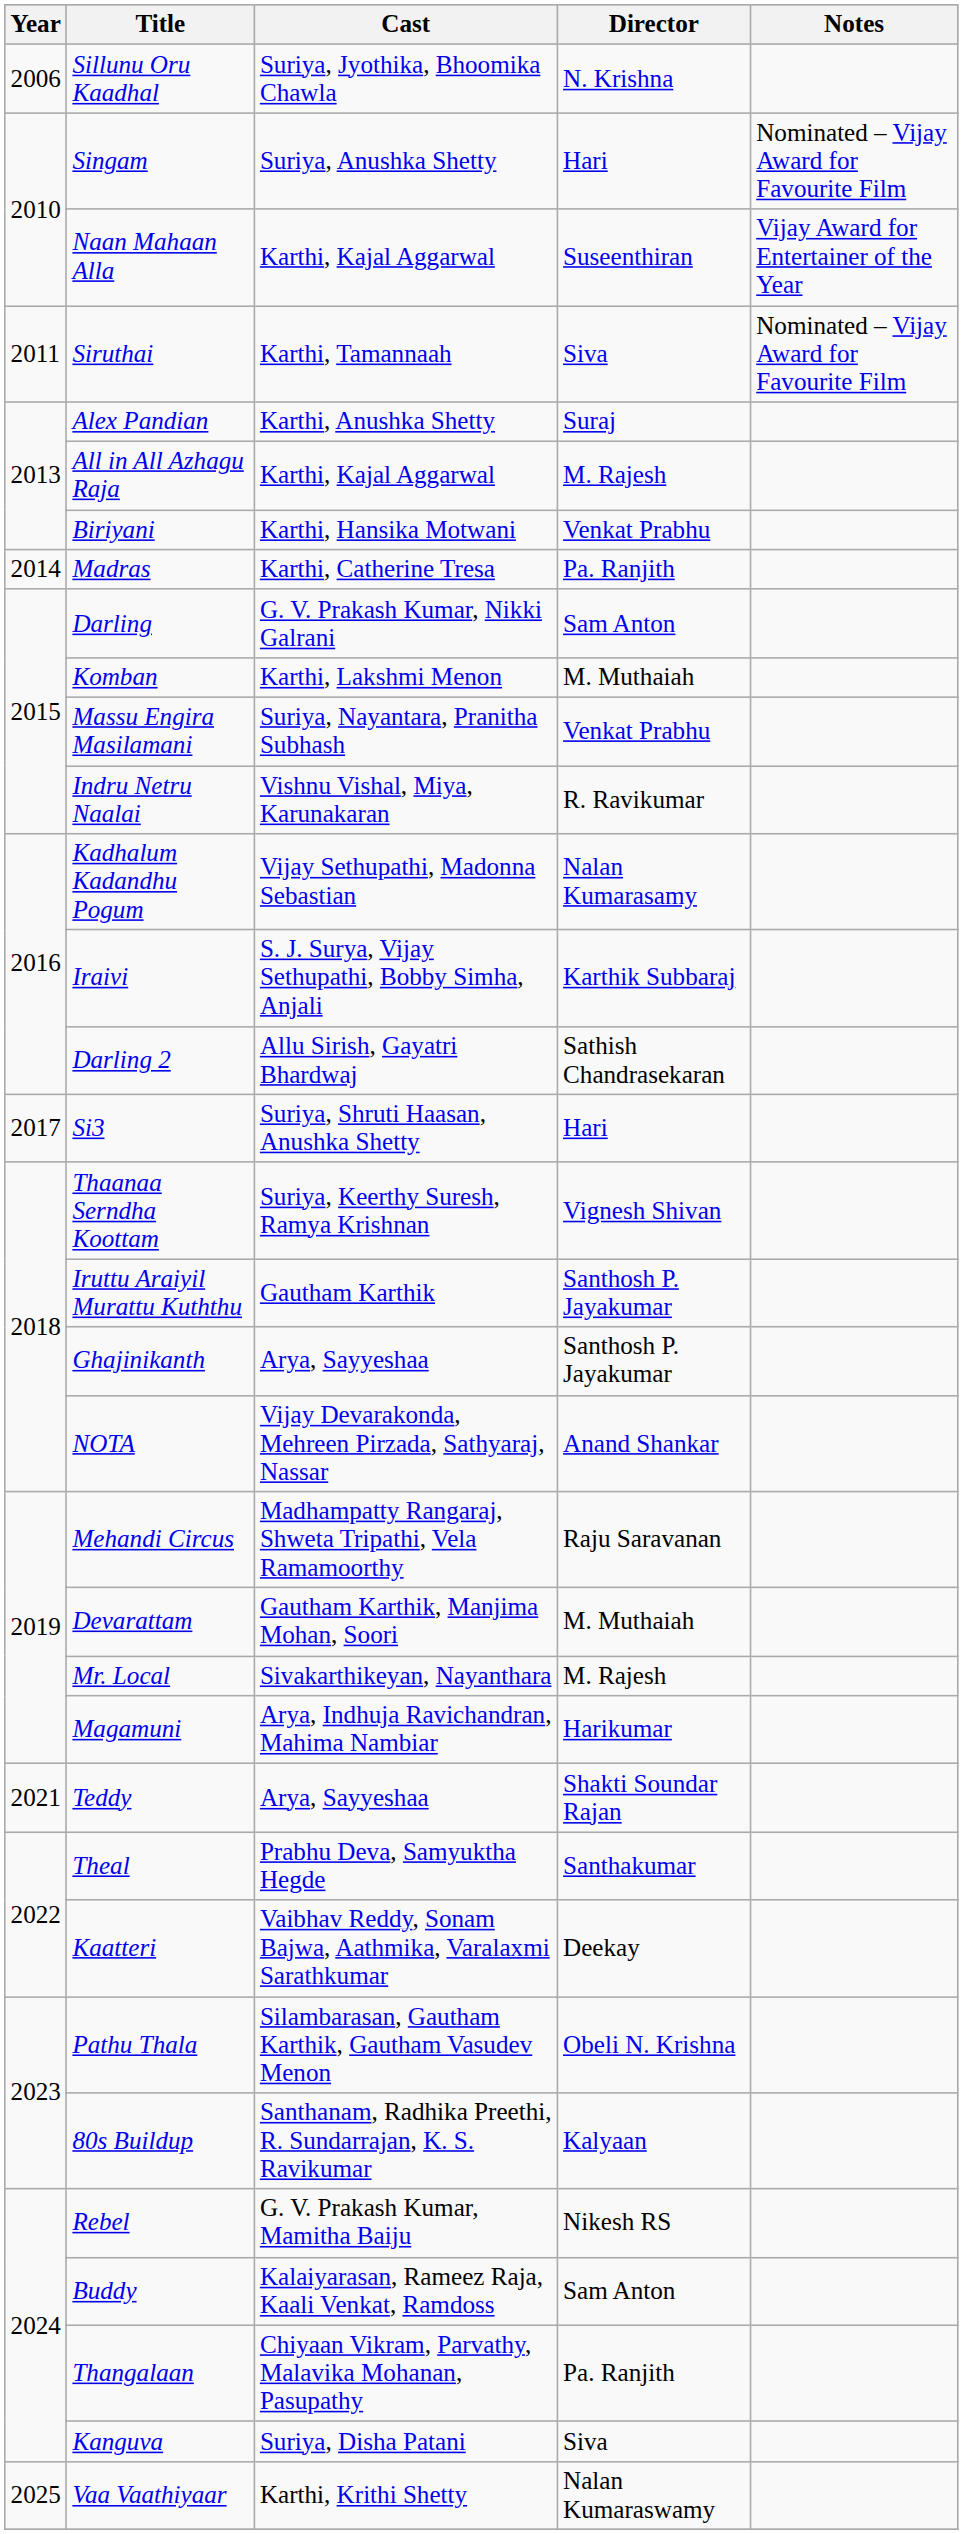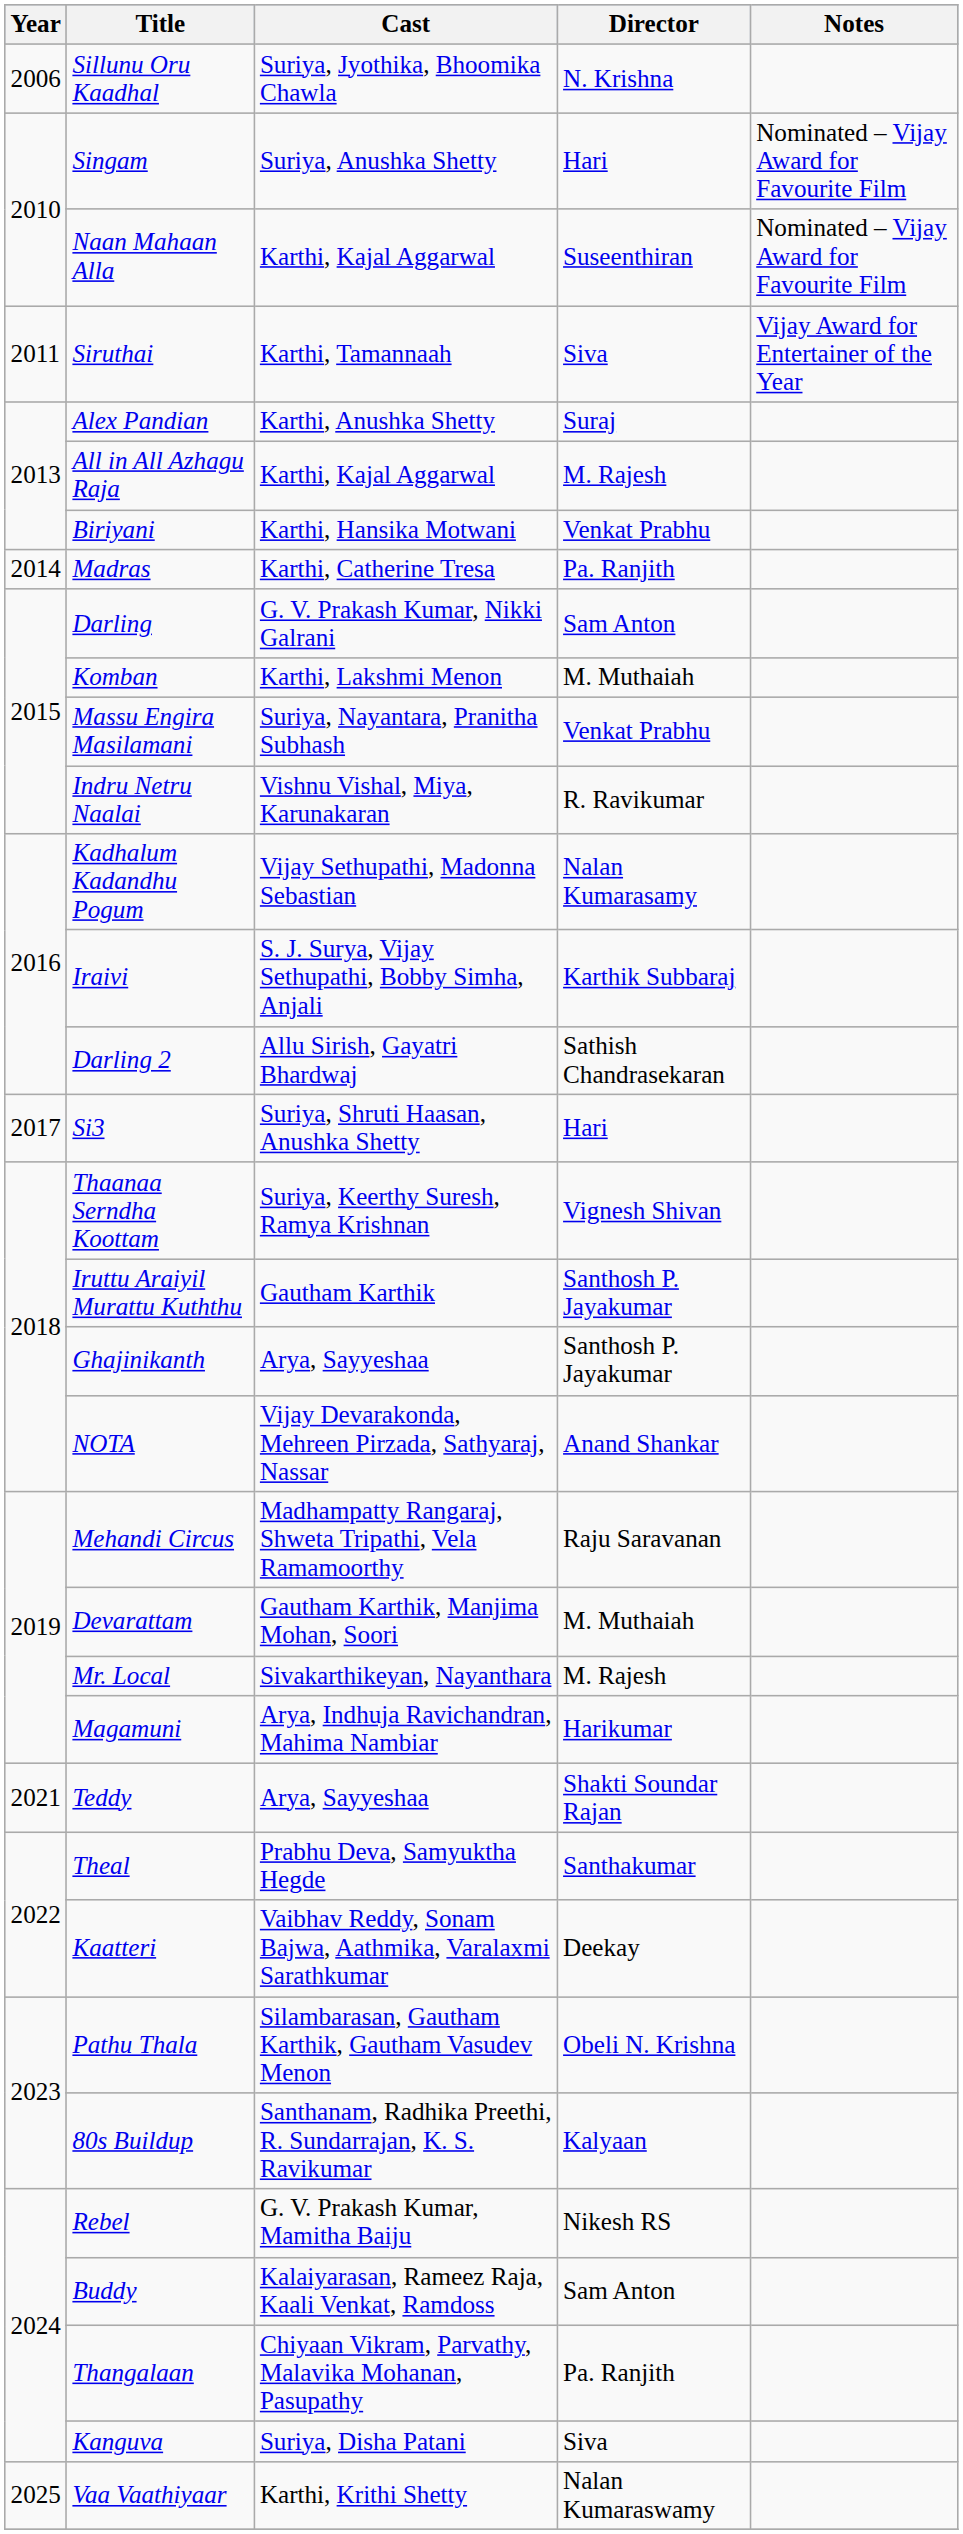 <table class="wikitable">
 <tr style="background:LightSteelBlue;">
 <th>Year</th>
 <th>Title</th>
 <th>Cast</th>
 <th>Director</th>
 <th>Notes</th>
 </tr>
 <tr>
 <td>2006</td>
 <td><em><a href='#'>Sillunu Oru Kaadhal</a></em></td>
 <td><a href='#'>Suriya</a>, <a href='#'>Jyothika</a>, <a href='#'>Bhoomika Chawla</a></td>
 <td><a href='#'>N. Krishna</a></td>
 <td></td>
 </tr>
 <tr>
 <td rowspan="2">2010</td>
 <td><em><a href='#'>Singam</a></em></td>
 <td><a href='#'>Suriya</a>, <a href='#'>Anushka Shetty</a></td>
 <td><a href='#'>Hari</a></td>
 <td>Nominated – <a href='#'>Vijay Award for Favourite Film</a></td>
 </tr>
 <tr>
 <td><em><a href='#'>Naan Mahaan Alla</a></em></td>
 <td><a href='#'>Karthi</a>, <a href='#'>Kajal Aggarwal</a></td>
 <td><a href='#'>Suseenthiran</a></td>
-<td><a href='#'>Vijay Award for Entertainer of the Year</a></td>
+<td>Nominated – <a href='#'>Vijay Award for Favourite Film</a></td>
 </tr>
 <tr>
 <td>2011</td>
 <td><em><a href='#'>Siruthai</a></em></td>
 <td><a href='#'>Karthi</a>, <a href='#'>Tamannaah</a></td>
 <td><a href='#'>Siva</a></td>
-<td>Nominated – <a href='#'>Vijay Award for Favourite Film</a></td>
+<td><a href='#'>Vijay Award for Entertainer of the Year</a></td>
 </tr>
 <tr>
 <td rowspan="3">2013</td>
 <td><em><a href='#'>Alex Pandian</a></em></td>
 <td><a href='#'>Karthi</a>, <a href='#'>Anushka Shetty</a></td>
 <td><a href='#'>Suraj</a></td>
 <td></td>
 </tr>
 <tr>
 <td><em><a href='#'>All in All Azhagu Raja</a></em></td>
 <td><a href='#'>Karthi</a>, <a href='#'>Kajal Aggarwal</a></td>
 <td><a href='#'>M. Rajesh</a></td>
 <td></td>
 </tr>
 <tr>
 <td><em><a href='#'>Biriyani</a></em></td>
 <td><a href='#'>Karthi</a>, <a href='#'>Hansika Motwani</a></td>
 <td><a href='#'>Venkat Prabhu</a></td>
 <td></td>
 </tr>
 <tr>
 <td>2014</td>
 <td><em><a href='#'>Madras</a></em></td>
 <td><a href='#'>Karthi</a>, <a href='#'>Catherine Tresa</a></td>
 <td><a href='#'>Pa. Ranjith</a></td>
 <td></td>
 </tr>
 <tr>
 <td rowspan="4">2015</td>
 <td><em><a href='#'>Darling</a></em></td>
 <td><a href='#'>G. V. Prakash Kumar</a>, <a href='#'>Nikki Galrani</a></td>
 <td><a href='#'>Sam Anton</a></td>
 <td></td>
 </tr>
 <tr>
 <td><em><a href='#'>Komban</a></em></td>
 <td><a href='#'>Karthi</a>, <a href='#'>Lakshmi Menon</a></td>
 <td>M. Muthaiah</td>
 <td></td>
 </tr>
 <tr>
 <td><em><a href='#'>Massu Engira Masilamani</a></em></td>
 <td><a href='#'>Suriya</a>, <a href='#'>Nayantara</a>, <a href='#'>Pranitha Subhash</a></td>
 <td><a href='#'>Venkat Prabhu</a></td>
 <td></td>
 </tr>
 <tr>
 <td><em><a href='#'>Indru Netru Naalai</a></em></td>
 <td><a href='#'>Vishnu Vishal</a>, <a href='#'>Miya</a>, <a href='#'>Karunakaran</a></td>
 <td>R. Ravikumar</td>
 <td></td>
 </tr>
 <tr>
 <td rowspan="3">2016</td>
 <td><em><a href='#'>Kadhalum Kadandhu Pogum</a></em></td>
 <td><a href='#'>Vijay Sethupathi</a>, <a href='#'>Madonna Sebastian</a></td>
 <td><a href='#'>Nalan Kumarasamy</a></td>
 <td></td>
 </tr>
 <tr>
 <td><em><a href='#'>Iraivi</a></em></td>
 <td><a href='#'>S. J. Surya</a>, <a href='#'>Vijay Sethupathi</a>, <a href='#'>Bobby Simha</a>, <a href='#'>Anjali</a></td>
 <td><a href='#'>Karthik Subbaraj</a></td>
 <td></td>
 </tr>
 <tr>
 <td><em><a href='#'>Darling 2</a></em></td>
 <td><a href='#'>Allu Sirish</a>, <a href='#'>Gayatri Bhardwaj</a></td>
 <td>Sathish Chandrasekaran</td>
 <td></td>
 </tr>
 <tr>
 <td>2017</td>
 <td><em><a href='#'>Si3</a></em></td>
 <td><a href='#'>Suriya</a>, <a href='#'>Shruti Haasan</a>, <a href='#'>Anushka Shetty</a></td>
 <td><a href='#'>Hari</a></td>
 <td></td>
 </tr>
 <tr>
 <td rowspan="4">2018</td>
 <td><em><a href='#'>Thaanaa Serndha Koottam</a></em></td>
 <td><a href='#'>Suriya</a>, <a href='#'>Keerthy Suresh</a>, <a href='#'>Ramya Krishnan</a></td>
 <td><a href='#'>Vignesh Shivan</a></td>
 <td></td>
 </tr>
 <tr>
 <td><em><a href='#'>Iruttu Araiyil Murattu Kuththu</a></em></td>
 <td><a href='#'>Gautham Karthik</a></td>
 <td><a href='#'>Santhosh P. Jayakumar</a></td>
 <td></td>
 </tr>
 <tr>
 <td><em><a href='#'>Ghajinikanth</a></em></td>
 <td><a href='#'>Arya</a>, <a href='#'>Sayyeshaa</a></td>
 <td>Santhosh P. Jayakumar</td>
 <td></td>
 </tr>
 <tr>
 <td><em><a href='#'>NOTA</a></em></td>
 <td><a href='#'>Vijay Devarakonda</a>, <a href='#'>Mehreen Pirzada</a>, <a href='#'>Sathyaraj</a>, <a href='#'>Nassar</a></td>
 <td><a href='#'>Anand Shankar</a></td>
 <td></td>
 </tr>
 <tr>
 <td rowspan="4">2019</td>
 <td><em><a href='#'>Mehandi Circus</a></em></td>
 <td><a href='#'>Madhampatty Rangaraj</a>, <a href='#'>Shweta Tripathi</a>, <a href='#'>Vela Ramamoorthy</a></td>
 <td>Raju Saravanan</td>
 <td></td>
 </tr>
 <tr>
 <td><em><a href='#'>Devarattam</a></em></td>
 <td><a href='#'>Gautham Karthik</a>, <a href='#'>Manjima Mohan</a>, <a href='#'>Soori</a></td>
 <td>M. Muthaiah</td>
 <td></td>
 </tr>
 <tr>
 <td><em><a href='#'>Mr. Local</a></em></td>
 <td><a href='#'>Sivakarthikeyan</a>, <a href='#'>Nayanthara</a></td>
 <td>M. Rajesh</td>
 <td></td>
 </tr>
 <tr>
 <td><em><a href='#'>Magamuni</a></em></td>
 <td><a href='#'>Arya</a>, <a href='#'>Indhuja Ravichandran</a>, <a href='#'>Mahima Nambiar</a></td>
 <td><a href='#'>Harikumar</a></td>
 <td></td>
 </tr>
 <tr>
 <td>2021</td>
 <td><em><a href='#'>Teddy</a></em></td>
 <td><a href='#'>Arya</a>, <a href='#'>Sayyeshaa</a></td>
 <td><a href='#'>Shakti Soundar Rajan</a></td>
 <td></td>
 </tr>
 <tr>
 <td rowspan="2">2022</td>
 <td><em><a href='#'>Theal</a></em></td>
 <td><a href='#'>Prabhu Deva</a>, <a href='#'>Samyuktha Hegde</a></td>
 <td><a href='#'>Santhakumar</a></td>
 <td></td>
 </tr>
 <tr>
 <td><em><a href='#'>Kaatteri</a></em></td>
 <td><a href='#'>Vaibhav Reddy</a>, <a href='#'>Sonam Bajwa</a>, <a href='#'>Aathmika</a>, <a href='#'>Varalaxmi Sarathkumar</a></td>
 <td>Deekay</td>
 <td></td>
 </tr>
 <tr>
 <td rowspan="2">2023</td>
 <td><em><a href='#'>Pathu Thala</a></em></td>
 <td><a href='#'>Silambarasan</a>, <a href='#'>Gautham Karthik</a>, <a href='#'>Gautham Vasudev Menon</a></td>
 <td><a href='#'>Obeli N. Krishna</a></td>
 <td></td>
 </tr>
 <tr>
 <td><em><a href='#'>80s Buildup</a></em></td>
 <td><a href='#'>Santhanam</a>, Radhika Preethi, <a href='#'>R. Sundarrajan</a>, <a href='#'>K. S. Ravikumar</a></td>
 <td><a href='#'>Kalyaan</a></td>
 <td></td>
 </tr>
 <tr>
 <td rowspan="4">2024</td>
 <td><em><a href='#'>Rebel</a></em></td>
 <td>G. V. Prakash Kumar, <a href='#'>Mamitha Baiju</a></td>
 <td>Nikesh RS</td>
 <td></td>
 </tr>
 <tr>
 <td><em><a href='#'>Buddy</a></em></td>
 <td><a href='#'>Kalaiyarasan</a>, Rameez Raja, <a href='#'>Kaali Venkat</a>, <a href='#'>Ramdoss</a></td>
 <td>Sam Anton</td>
 <td></td>
 </tr>
 <tr>
 <td><em><a href='#'>Thangalaan</a></em></td>
 <td><a href='#'>Chiyaan Vikram</a>, <a href='#'>Parvathy</a>, <a href='#'>Malavika Mohanan</a>, <a href='#'>Pasupathy</a></td>
 <td>Pa. Ranjith</td>
 <td></td>
 </tr>
 <tr>
 <td><em><a href='#'>Kanguva</a></em></td>
 <td><a href='#'>Suriya</a>, <a href='#'>Disha Patani</a></td>
 <td>Siva</td>
 <td></td>
 </tr>
 <tr>
 <td>2025</td>
 <td><em><a href='#'>Vaa Vaathiyaar</a></em></td>
 <td>Karthi, <a href='#'>Krithi Shetty</a></td>
 <td>Nalan Kumaraswamy</td>
 <td></td>
 </tr>
 <tr>
 </tr>
 </table>
